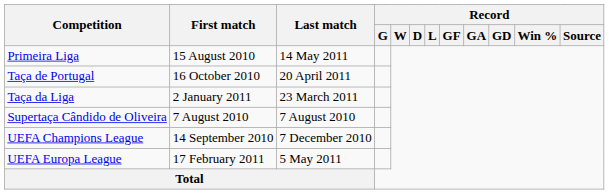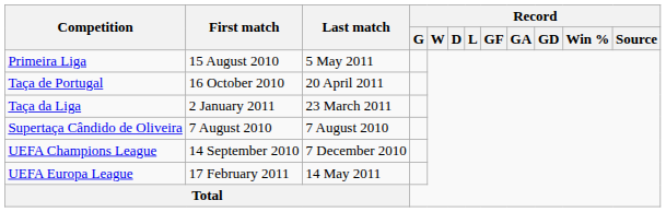 <table class="wikitable" style="text-align: center">
 <tr>
 <th rowspan="2">Competition</th>
 <th rowspan="2">First match</th>
 <th rowspan="2">Last match</th>
 <th colspan="9">Record</th>
 </tr>
 <tr>
 <th>G</th>
 <th>W</th>
 <th>D</th>
 <th>L</th>
 <th>GF</th>
 <th>GA</th>
 <th>GD</th>
 <th>Win %</th>
 <th>Source</th>
 </tr>
 <tr>
 <td align=left><a href='#'>Primeira Liga</a></td>
 <td align=left>15 August 2010</td>
-<td align=left>14 May 2011<br></td>
+<td align=left>5 May 2011<br></td>
 <td align=left></td>
 </tr>
 <tr>
 <td align=left><a href='#'>Taça de Portugal</a></td>
 <td align=left>16 October 2010</td>
 <td align=left>20 April 2011<br></td>
 <td align=left></td>
 </tr>
 <tr>
 <td align=left><a href='#'>Taça da Liga</a></td>
 <td align=left>2 January 2011</td>
 <td align=left>23 March 2011<br></td>
 <td align=left></td>
 </tr>
 <tr>
 <td align=left><a href='#'>Supertaça Cândido de Oliveira</a></td>
 <td align=left>7 August 2010</td>
 <td align=left>7 August 2010<br></td>
 <td align=left></td>
 </tr>
 <tr>
 <td align=left><a href='#'>UEFA Champions League</a></td>
 <td align=left>14 September 2010</td>
 <td align=left>7 December 2010<br></td>
 <td align=left></td>
 </tr>
 <tr>
 <td align=left><a href='#'>UEFA Europa League</a></td>
 <td align=left>17 February 2011</td>
-<td align=left>5 May 2011<br></td>
+<td align=left>14 May 2011<br></td>
 <td align=left></td>
 </tr>
 <tr>
 <th colspan="3">Total <br></th>
 </tr>
 </table>
